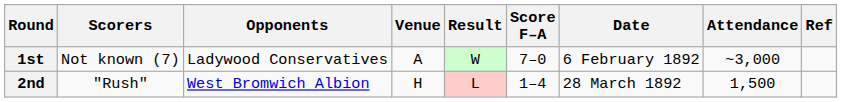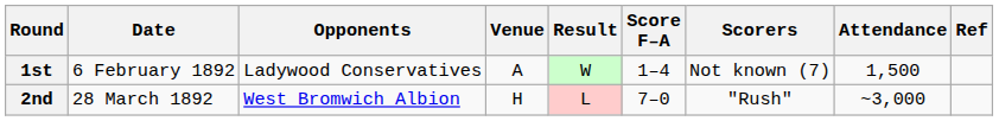 <table class="wikitable" style="text-align:center">
 <tr>
 <th scope="col">Round</th>
-<th scope="col">Scorers</th>
+<th scope="col">Date</th>
 <th scope="col">Opponents</th>
 <th scope="col">Venue</th>
 <th scope="col">Result</th>
 <th scope="col">Score<br>F–A</th>
-<th scope="col">Date</th>
+<th scope="col">Scorers</th>
 <th scope="col">Attendance</th>
 <th scope="col">Ref</th>
 </tr>
 <tr>
 <th scope="row">1st</th>
-<td align="left">Not known (7)</td>
+<td align="left">6 February 1892</td>
 <td align="left">Ladywood Conservatives</td>
 <td>A</td>
 <td style=background:#cfc>W</td>
-<td>7–0</td>
-<td align="left">6 February 1892</td>
-<td>~3,000</td>
+<td>1–4</td>
+<td align="left">Not known (7)</td>
+<td>1,500</td>
 <td></td>
 </tr>
 <tr>
 <th scope="row">2nd</th>
-<td>"Rush"</td>
+<td align="left">28 March 1892</td>
 <td align="left"><a href='#'>West Bromwich Albion</a></td>
 <td>H</td>
 <td style=background:#fcc>L</td>
-<td>1–4</td>
-<td align="left">28 March 1892</td>
-<td>1,500</td>
+<td>7–0</td>
+<td>"Rush"</td>
+<td>~3,000</td>
 <td></td>
 </tr>
 </table>
